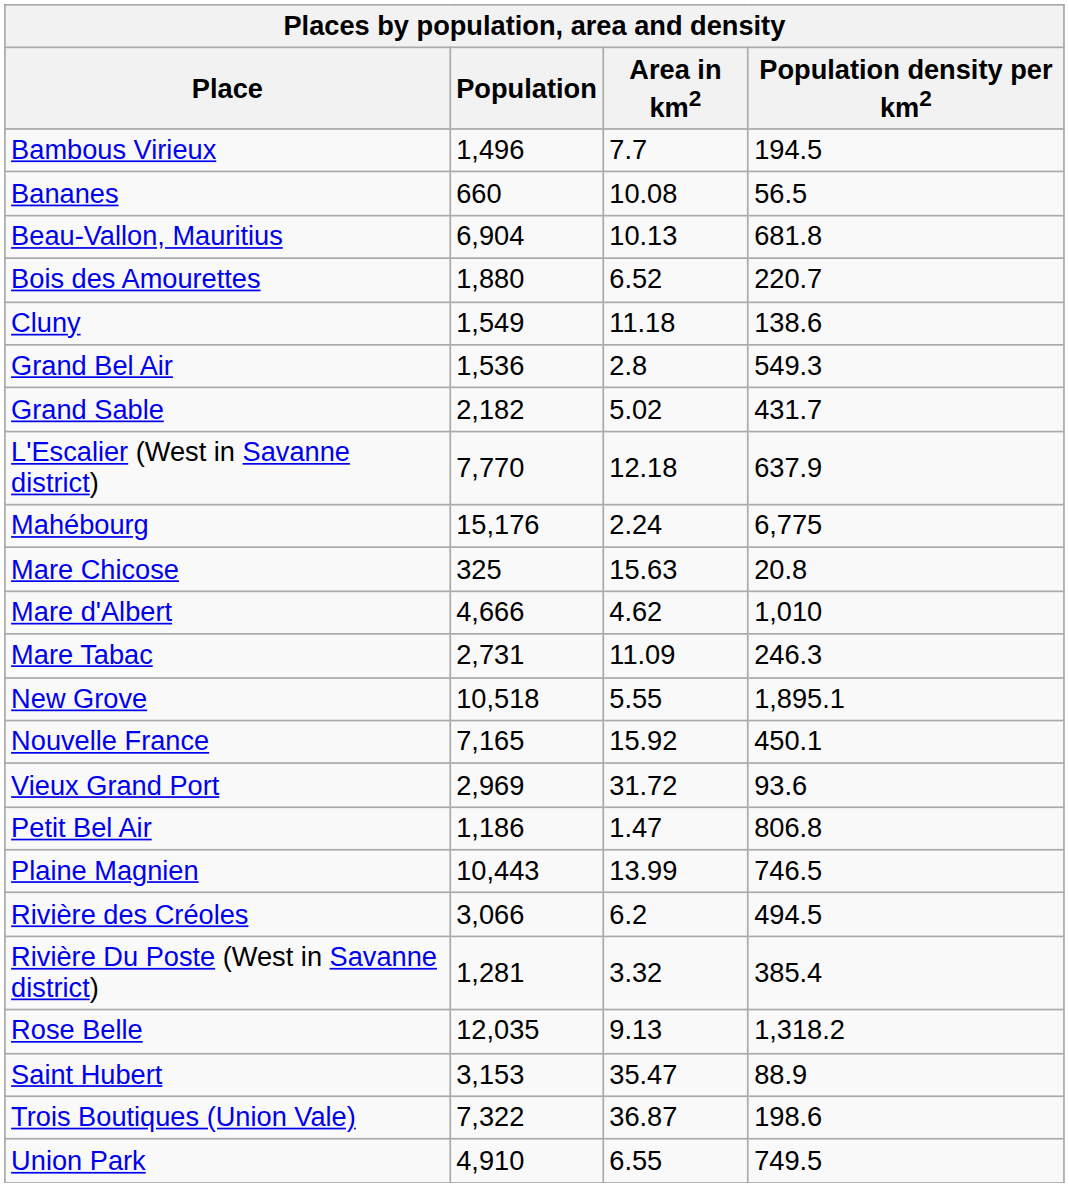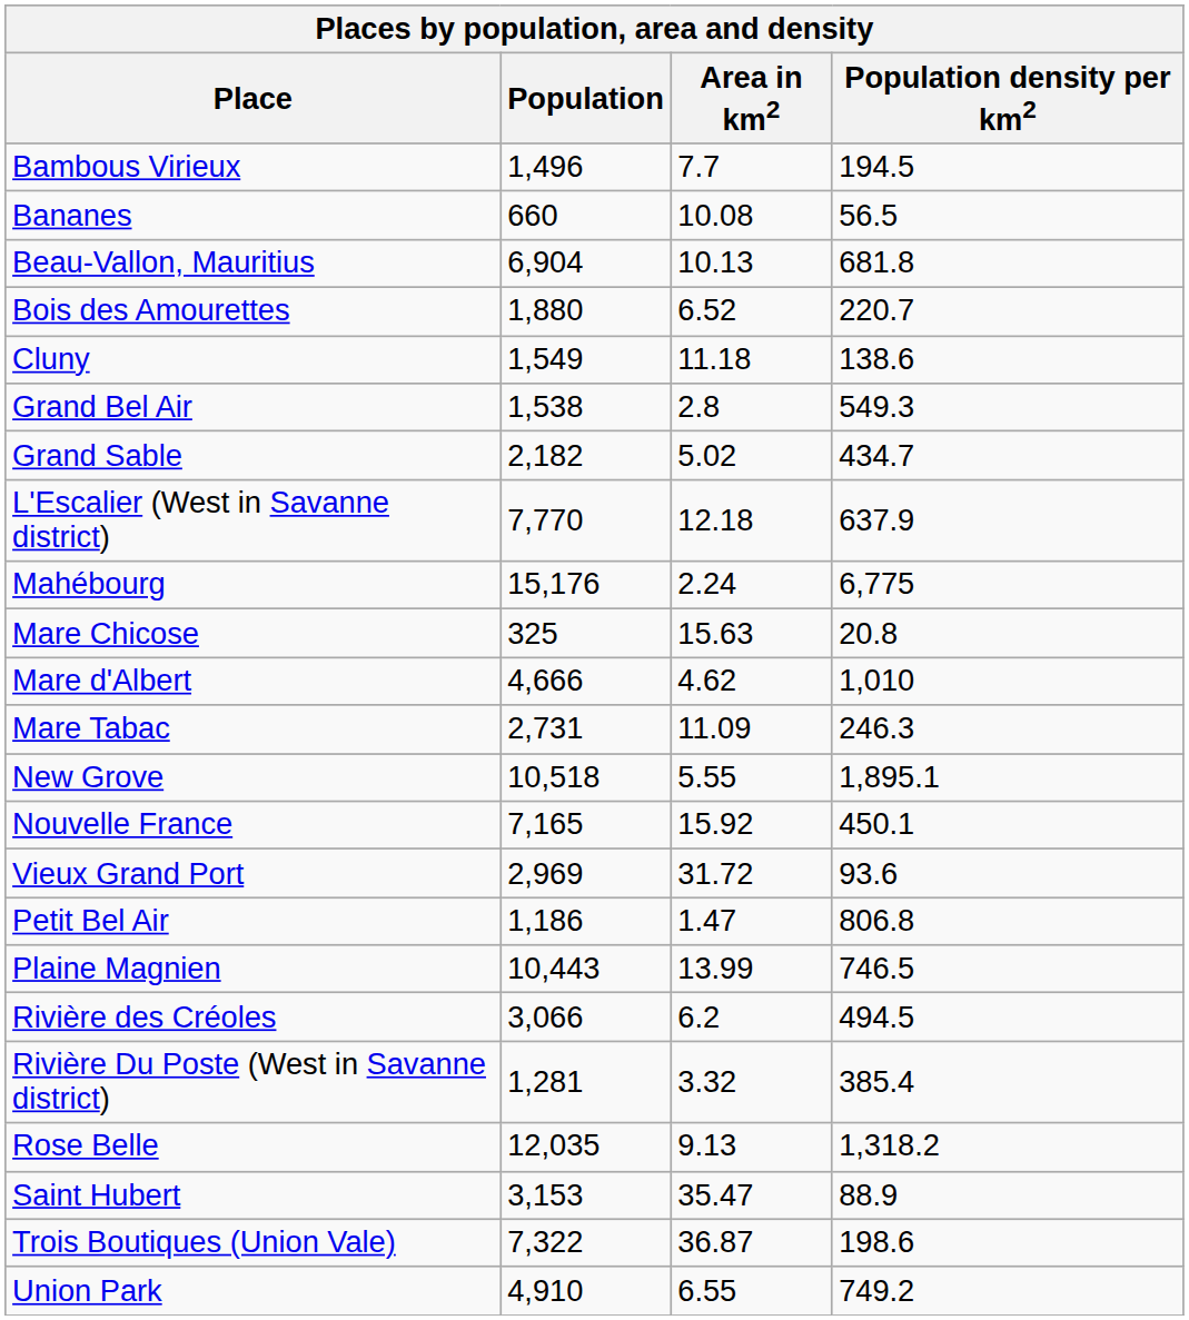 <table class="wikitable collapsible collapsed sortable" style="width: 100%;">
 <tr>
 <th colspan=9>Places by population, area and density</th>
 </tr>
 <tr>
 <th>Place</th>
 <th data-sort-type="number">Population</th>
 <th data-sort-type="number">Area in km<sup>2</sup></th>
 <th data-sort-type="number">Population density per km<sup>2</sup></th>
 </tr>
 <tr>
 <td><a href='#'>Bambous Virieux</a></td>
 <td>1,496</td>
 <td>7.7</td>
 <td>194.5</td>
 </tr>
 <tr>
 <td><a href='#'>Bananes</a></td>
 <td>660</td>
 <td>10.08</td>
 <td>56.5</td>
 </tr>
 <tr>
 <td><a href='#'>Beau-Vallon, Mauritius</a></td>
 <td>6,904</td>
 <td>10.13</td>
 <td>681.8</td>
 </tr>
 <tr>
 <td><a href='#'>Bois des Amourettes</a></td>
 <td>1,880</td>
 <td>6.52</td>
 <td>220.7</td>
 </tr>
 <tr>
 <td><a href='#'>Cluny</a></td>
 <td>1,549</td>
 <td>11.18</td>
 <td>138.6</td>
 </tr>
 <tr>
 <td><a href='#'>Grand Bel Air</a></td>
-<td>1,536</td>
+<td>1,538</td>
 <td>2.8</td>
 <td>549.3</td>
 </tr>
 <tr>
 <td><a href='#'>Grand Sable</a></td>
 <td>2,182</td>
 <td>5.02</td>
-<td>431.7</td>
+<td>434.7</td>
 </tr>
 <tr>
 <td><a href='#'>L'Escalier</a> (West in <a href='#'>Savanne district</a>)</td>
 <td>7,770</td>
 <td>12.18</td>
 <td>637.9</td>
 </tr>
 <tr>
 <td><a href='#'>Mahébourg</a></td>
 <td>15,176</td>
 <td>2.24</td>
 <td>6,775</td>
 </tr>
 <tr>
 <td><a href='#'>Mare Chicose</a></td>
 <td>325</td>
 <td>15.63</td>
 <td>20.8</td>
 </tr>
 <tr>
 <td><a href='#'>Mare d'Albert</a></td>
 <td>4,666</td>
 <td>4.62</td>
 <td>1,010</td>
 </tr>
 <tr>
 <td><a href='#'>Mare Tabac</a></td>
 <td>2,731</td>
 <td>11.09</td>
 <td>246.3</td>
 </tr>
 <tr>
 <td><a href='#'>New Grove</a></td>
 <td>10,518</td>
 <td>5.55</td>
 <td>1,895.1</td>
 </tr>
 <tr>
 <td><a href='#'>Nouvelle France</a></td>
 <td>7,165</td>
 <td>15.92</td>
 <td>450.1</td>
 </tr>
 <tr>
 <td><a href='#'>Vieux Grand Port</a></td>
 <td>2,969</td>
 <td>31.72</td>
 <td>93.6</td>
 </tr>
 <tr>
 <td><a href='#'>Petit Bel Air</a></td>
 <td>1,186</td>
 <td>1.47</td>
 <td>806.8</td>
 </tr>
 <tr>
 <td><a href='#'>Plaine Magnien</a></td>
 <td>10,443</td>
 <td>13.99</td>
 <td>746.5</td>
 </tr>
 <tr>
 <td><a href='#'>Rivière des Créoles</a></td>
 <td>3,066</td>
 <td>6.2</td>
 <td>494.5</td>
 </tr>
 <tr>
 <td><a href='#'>Rivière Du Poste</a> (West in <a href='#'>Savanne district</a>)</td>
 <td>1,281</td>
 <td>3.32</td>
 <td>385.4</td>
 </tr>
 <tr>
 <td><a href='#'>Rose Belle</a></td>
 <td>12,035</td>
 <td>9.13</td>
 <td>1,318.2</td>
 </tr>
 <tr>
 <td><a href='#'>Saint Hubert</a></td>
 <td>3,153</td>
 <td>35.47</td>
 <td>88.9</td>
 </tr>
 <tr>
 <td><a href='#'>Trois Boutiques (Union Vale)</a></td>
 <td>7,322</td>
 <td>36.87</td>
 <td>198.6</td>
 </tr>
 <tr>
 <td><a href='#'>Union Park</a></td>
 <td>4,910</td>
 <td>6.55</td>
-<td>749.5</td>
+<td>749.2</td>
 </tr>
 </table>
